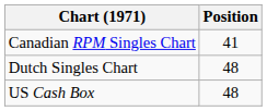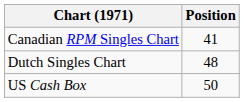 <table class="wikitable" style="text-align:center;">
 <tr>
 <th>Chart (1971)</th>
 <th>Position</th>
 </tr>
 <tr>
 <td align="left">Canadian <a href='#'><em>RPM</em> Singles Chart</a></td>
 <td>41</td>
 </tr>
 <tr>
 <td align="left">Dutch Singles Chart</td>
 <td>48</td>
 </tr>
 <tr>
 <td align="left">US <em>Cash Box</em></td>
-<td align="center">48</td>
+<td align="center">50</td>
 </tr>
 </table>
